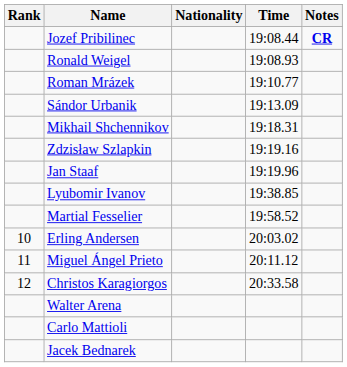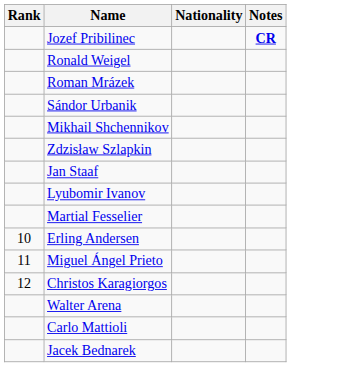 <table class="wikitable sortable" style="text-align:center">
 <tr>
 <th>Rank</th>
 <th>Name</th>
 <th>Nationality</th>
-<th>Time</th>
 <th>Notes</th>
 </tr>
 <tr>
 <td></td>
 <td align="left"><a href='#'>Jozef Pribilinec</a></td>
 <td align=left></td>
-<td>19:08.44</td>
 <td><strong><a href='#'>CR</a></strong></td>
 </tr>
 <tr>
 <td></td>
 <td align="left"><a href='#'>Ronald Weigel</a></td>
 <td align=left></td>
-<td>19:08.93</td>
 <td></td>
 </tr>
 <tr>
 <td></td>
 <td align="left"><a href='#'>Roman Mrázek</a></td>
 <td align=left></td>
-<td>19:10.77</td>
 <td></td>
 </tr>
 <tr>
 <td></td>
 <td align="left"><a href='#'>Sándor Urbanik</a></td>
 <td align=left></td>
-<td>19:13.09</td>
 <td></td>
 </tr>
 <tr>
 <td></td>
 <td align="left"><a href='#'>Mikhail Shchennikov</a></td>
 <td align=left></td>
-<td>19:18.31</td>
 <td></td>
 </tr>
 <tr>
 <td></td>
 <td align="left"><a href='#'>Zdzisław Szlapkin</a></td>
 <td align=left></td>
-<td>19:19.16</td>
 <td></td>
 </tr>
 <tr>
 <td></td>
 <td align="left"><a href='#'>Jan Staaf</a></td>
 <td align=left></td>
-<td>19:19.96</td>
 <td></td>
 </tr>
 <tr>
 <td></td>
 <td align="left"><a href='#'>Lyubomir Ivanov</a></td>
 <td align=left></td>
-<td>19:38.85</td>
 <td></td>
 </tr>
 <tr>
 <td></td>
 <td align="left"><a href='#'>Martial Fesselier</a></td>
 <td align=left></td>
-<td>19:58.52</td>
 <td></td>
 </tr>
 <tr>
 <td>10</td>
 <td align="left"><a href='#'>Erling Andersen</a></td>
 <td align=left></td>
-<td>20:03.02</td>
 <td></td>
 </tr>
 <tr>
 <td>11</td>
 <td align="left"><a href='#'>Miguel Ángel Prieto</a></td>
 <td align=left></td>
-<td>20:11.12</td>
 <td></td>
 </tr>
 <tr>
 <td>12</td>
 <td align="left"><a href='#'>Christos Karagiorgos</a></td>
 <td align=left></td>
-<td>20:33.58</td>
 <td></td>
 </tr>
 <tr>
 <td></td>
 <td align="left"><a href='#'>Walter Arena</a></td>
 <td align=left></td>
 <td></td>
-<td></td>
 </tr>
 <tr>
 <td></td>
 <td align="left"><a href='#'>Carlo Mattioli</a></td>
 <td align=left></td>
-<td></td>
 <td></td>
 </tr>
 <tr>
 <td></td>
 <td align="left"><a href='#'>Jacek Bednarek</a></td>
 <td align=left></td>
 <td></td>
-<td></td>
 </tr>
 </table>
